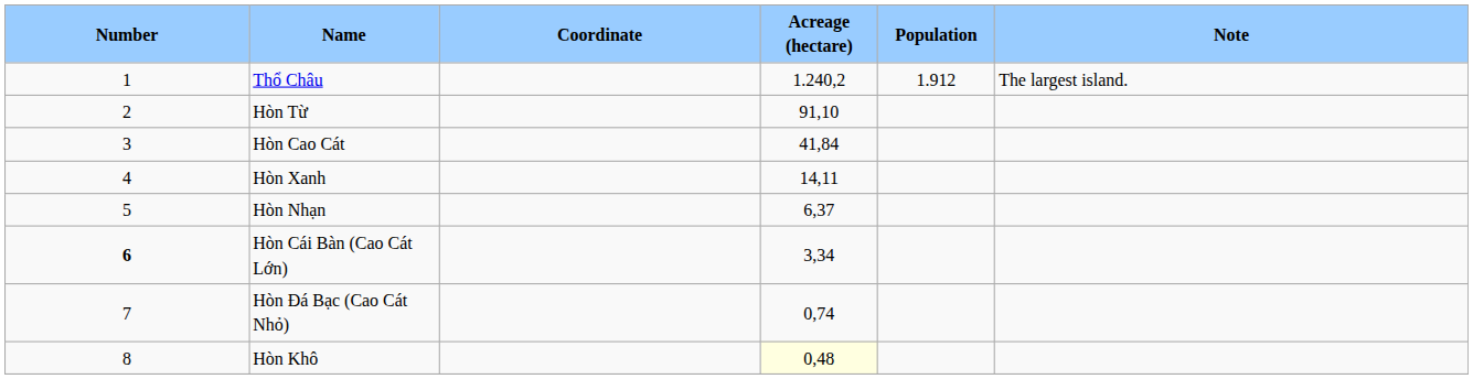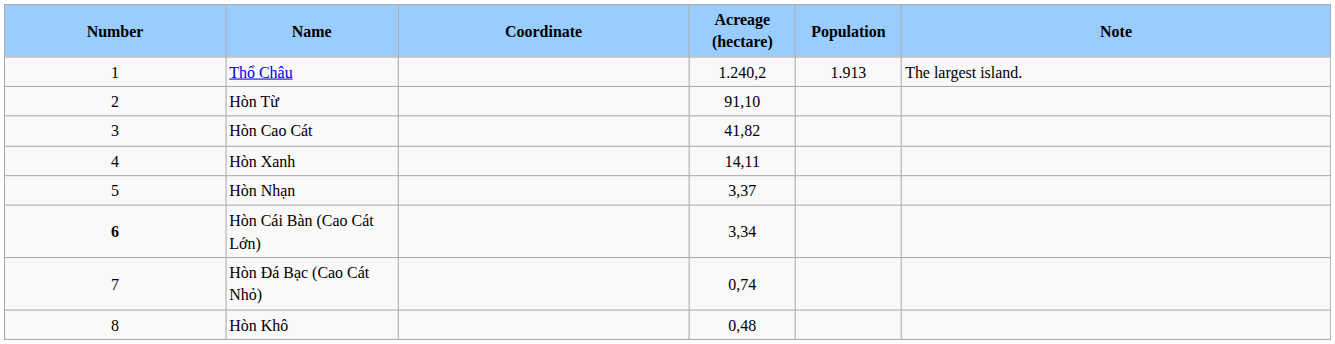 <table class="wikitable" style="line-height:1.4em; font-size:95%; margin-right:0px;">
 <tr>
 <th style="background:#99CCFF;">Number</th>
 <th style="background:#99CCFF;">Name</th>
 <th style="background:#99CCFF;">Coordinate</th>
 <th style="background:#99CCFF;">Acreage (hectare)</th>
 <th style="background:#99CCFF;">Population</th>
 <th style="background:#99CCFF;">Note</th>
 </tr>
 <tr>
 <td style="text-align: center;">1</td>
 <td style="width:13%;"><a href='#'>Thổ Châu</a></td>
 <td></td>
 <td style="text-align: center;width:8%;">1.240,2</td>
-<td style="text-align: center;width:8%;">1.912</td>
+<td style="text-align: center;width:8%;">1.913</td>
 <td>The largest island.</td>
 </tr>
 <tr>
 <td style="text-align: center;">2</td>
 <td style="width:13%;">Hòn Từ</td>
 <td></td>
 <td style="text-align: center;width:8%;">91,10</td>
 <td style="text-align: center;width:8%;"></td>
 <td></td>
 </tr>
 <tr>
 <td style="text-align: center;">3</td>
 <td style="width:13%;">Hòn Cao Cát</td>
 <td></td>
-<td style="text-align: center;width:8%;">41,84</td>
+<td style="text-align: center;width:8%;">41,82</td>
 <td style="text-align: center;width:8%;"></td>
 <td></td>
 </tr>
 <tr>
 <td style="text-align: center;">4</td>
 <td style="width:13%;">Hòn Xanh</td>
 <td></td>
 <td style="text-align: center;width:8%;">14,11</td>
 <td style="text-align: center;width:8%;"></td>
 <td></td>
 </tr>
 <tr>
 <td style="text-align: center;">5</td>
 <td style="width:13%;">Hòn Nhạn</td>
 <td></td>
-<td style="text-align: center;width:8%;">6,37</td>
+<td style="text-align: center;width:8%;">3,37</td>
 <td style="text-align: center;width:8%;"></td>
 <td></td>
 </tr>
 <tr>
 <td style="text-align: center;"><strong>6</strong></td>
 <td style="width:13%;">Hòn Cái Bàn (Cao Cát Lớn)</td>
 <td></td>
 <td style="text-align: center;width:8%;">3,34</td>
 <td style="text-align: center;width:8%;"></td>
 <td></td>
 </tr>
 <tr>
 <td style="text-align: center;">7</td>
 <td style="width:13%;">Hòn Đá Bạc (Cao Cát Nhỏ)</td>
 <td></td>
 <td style="text-align: center;width:8%;">0,74</td>
 <td style="text-align: center;width:8%;"></td>
 <td></td>
 </tr>
 <tr>
 <td style="text-align: center;">8</td>
 <td style="width:13%;">Hòn Khô</td>
 <td></td>
-<td style="background: lightyellow; text-align: center;width:8%;">0,48</td>
+<td style="text-align: center;width:8%;">0,48</td>
 <td style="text-align: center;width:8%;"></td>
 <td></td>
 </tr>
 <tr>
 </tr>
 </table>
